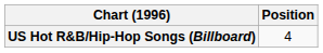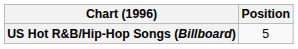 <table class="wikitable plainrowheaders" style="text-align:center">
 <tr>
 <th scope="col">Chart (1996)</th>
 <th scope="col">Position</th>
 </tr>
 <tr>
 <th scope="row">US Hot R&B/Hip-Hop Songs (<em>Billboard</em>)</th>
-<td>4</td>
+<td>5</td>
 </tr>
 </table>
